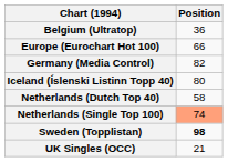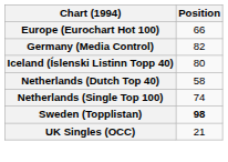 <table class="wikitable sortable plainrowheaders" style="text-align:center">
 <tr>
 <th scope="col">Chart (1994)</th>
 <th scope="col">Position</th>
-</tr>
-<tr>
-<th scope="row">Belgium (Ultratop)</th>
-<td>36</td>
 </tr>
 <tr>
 <th scope="row">Europe (Eurochart Hot 100)</th>
 <td>66</td>
 </tr>
 <tr>
 <th scope="row">Germany (Media Control)</th>
 <td>82</td>
 </tr>
 <tr>
 <th scope="row">Iceland (Íslenski Listinn Topp 40)</th>
 <td>80</td>
 </tr>
 <tr>
 <th scope="row">Netherlands (Dutch Top 40)</th>
 <td>58</td>
 </tr>
 <tr>
 <th scope="row">Netherlands (Single Top 100)</th>
-<td style="background: lightsalmon;">74</td>
+<td>74</td>
 </tr>
 <tr>
 <th scope="row">Sweden (Topplistan)</th>
 <td><strong>98</strong></td>
 </tr>
 <tr>
 <th scope="row">UK Singles (OCC)</th>
 <td>21</td>
 </tr>
 </table>
